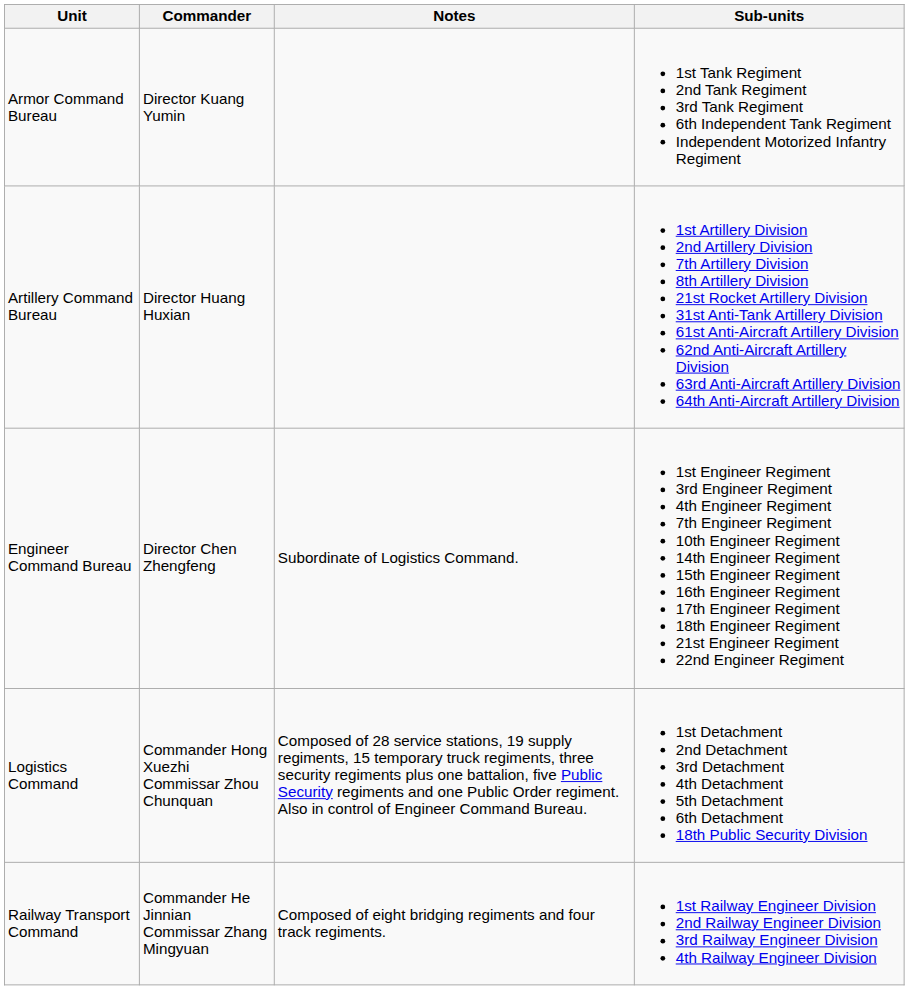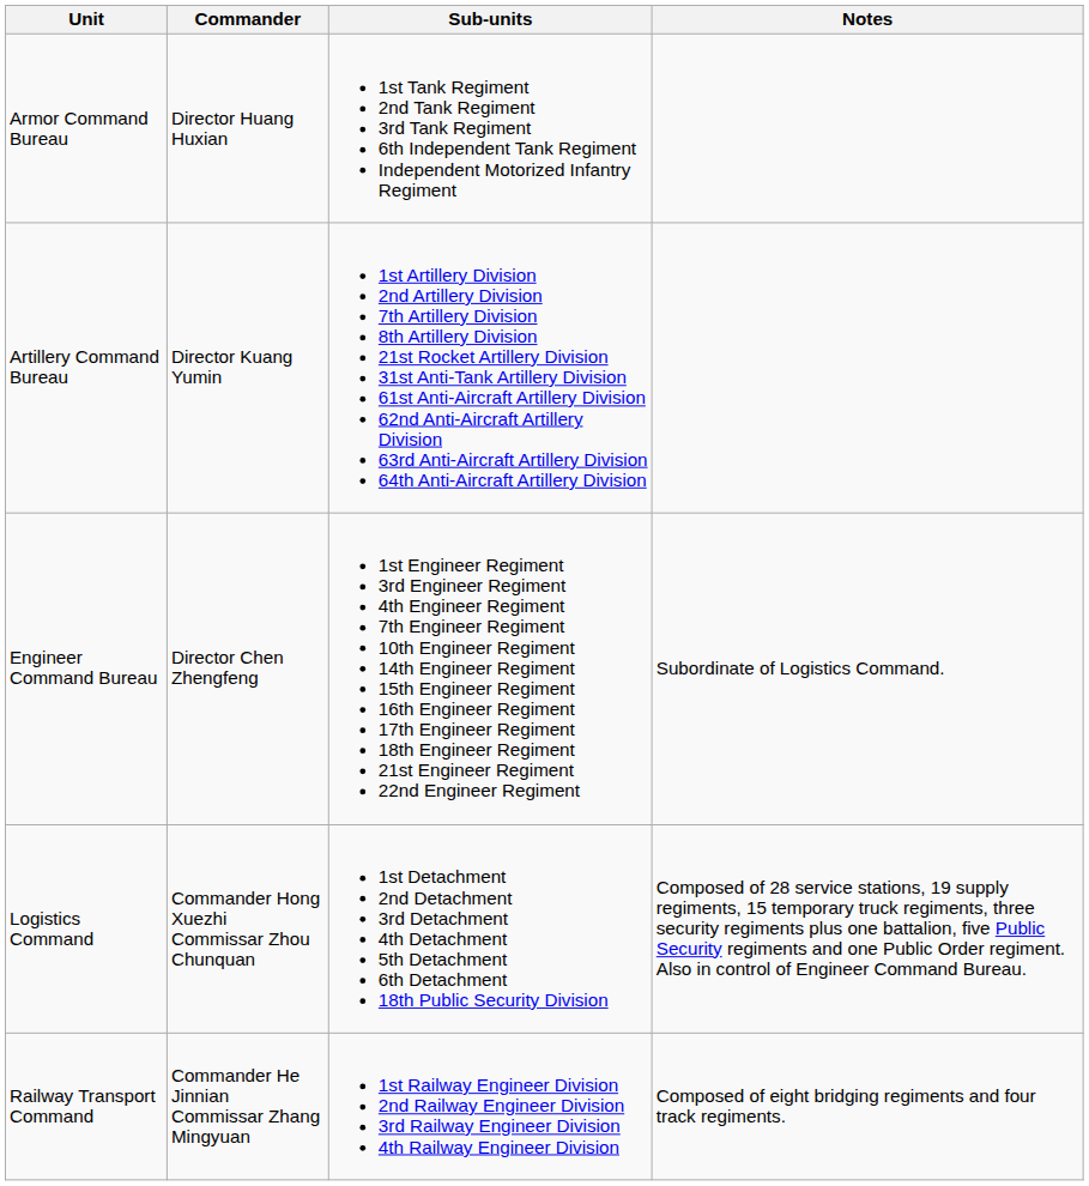 <table class="wikitable" style="width: 75%">
 <tr>
 <th width=15%; align= center>Unit</th>
 <th width=15%; align= center>Commander</th>
+<th width=30%; align= center>Sub-units</th>
 <th width=40%; align= center>Notes</th>
-<th width=30%; align= center>Sub-units</th>
 </tr>
 <tr>
 <td>Armor Command Bureau</td>
-<td>Director Kuang Yumin</td>
+<td>Director Huang Huxian</td>
+<td><br><ul><li>1st Tank Regiment</li><li>2nd Tank Regiment</li><li>3rd Tank Regiment</li><li>6th Independent Tank Regiment</li><li>Independent Motorized Infantry Regiment</li></ul></td>
 <td></td>
-<td><br><ul><li>1st Tank Regiment</li><li>2nd Tank Regiment</li><li>3rd Tank Regiment</li><li>6th Independent Tank Regiment</li><li>Independent Motorized Infantry Regiment</li></ul></td>
 </tr>
 <tr>
 <td>Artillery Command Bureau</td>
-<td>Director Huang Huxian</td>
+<td>Director Kuang Yumin</td>
+<td><br><ul><li><a href='#'>1st Artillery Division</a></li><li><a href='#'>2nd Artillery Division</a></li><li><a href='#'>7th Artillery Division</a></li><li><a href='#'>8th Artillery Division</a></li><li><a href='#'>21st Rocket Artillery Division</a></li><li><a href='#'>31st Anti-Tank Artillery Division</a></li><li><a href='#'>61st Anti-Aircraft Artillery Division</a></li><li><a href='#'>62nd Anti-Aircraft Artillery Division</a></li><li><a href='#'>63rd Anti-Aircraft Artillery Division</a></li><li><a href='#'>64th Anti-Aircraft Artillery Division</a></li></ul></td>
 <td></td>
-<td><br><ul><li><a href='#'>1st Artillery Division</a></li><li><a href='#'>2nd Artillery Division</a></li><li><a href='#'>7th Artillery Division</a></li><li><a href='#'>8th Artillery Division</a></li><li><a href='#'>21st Rocket Artillery Division</a></li><li><a href='#'>31st Anti-Tank Artillery Division</a></li><li><a href='#'>61st Anti-Aircraft Artillery Division</a></li><li><a href='#'>62nd Anti-Aircraft Artillery Division</a></li><li><a href='#'>63rd Anti-Aircraft Artillery Division</a></li><li><a href='#'>64th Anti-Aircraft Artillery Division</a></li></ul></td>
 </tr>
 <tr>
 <td>Engineer Command Bureau</td>
 <td>Director Chen Zhengfeng</td>
+<td><br><ul><li>1st Engineer Regiment</li><li>3rd Engineer Regiment</li><li>4th Engineer Regiment</li><li>7th Engineer Regiment</li><li>10th Engineer Regiment</li><li>14th Engineer Regiment</li><li>15th Engineer Regiment</li><li>16th Engineer Regiment</li><li>17th Engineer Regiment</li><li>18th Engineer Regiment</li><li>21st Engineer Regiment</li><li>22nd Engineer Regiment</li></ul></td>
 <td>Subordinate of Logistics Command.</td>
-<td><br><ul><li>1st Engineer Regiment</li><li>3rd Engineer Regiment</li><li>4th Engineer Regiment</li><li>7th Engineer Regiment</li><li>10th Engineer Regiment</li><li>14th Engineer Regiment</li><li>15th Engineer Regiment</li><li>16th Engineer Regiment</li><li>17th Engineer Regiment</li><li>18th Engineer Regiment</li><li>21st Engineer Regiment</li><li>22nd Engineer Regiment</li></ul></td>
 </tr>
 <tr>
 <td>Logistics Command</td>
 <td>Commander Hong Xuezhi<br>Commissar Zhou Chunquan</td>
+<td><br><ul><li>1st Detachment</li><li>2nd Detachment</li><li>3rd Detachment</li><li>4th Detachment</li><li>5th Detachment</li><li>6th Detachment</li><li><a href='#'>18th Public Security Division</a></li></ul></td>
 <td>Composed of 28 service stations, 19 supply regiments, 15 temporary truck regiments, three security regiments plus one battalion, five <a href='#'>Public Security</a> regiments and one Public Order regiment. Also in control of Engineer Command Bureau.</td>
-<td><br><ul><li>1st Detachment</li><li>2nd Detachment</li><li>3rd Detachment</li><li>4th Detachment</li><li>5th Detachment</li><li>6th Detachment</li><li><a href='#'>18th Public Security Division</a></li></ul></td>
 </tr>
 <tr>
 <td>Railway Transport Command</td>
 <td>Commander He Jinnian<br>Commissar Zhang Mingyuan</td>
+<td><br><ul><li><a href='#'>1st Railway Engineer Division</a></li><li><a href='#'>2nd Railway Engineer Division</a></li><li><a href='#'>3rd Railway Engineer Division</a></li><li><a href='#'>4th Railway Engineer Division</a></li></ul></td>
 <td>Composed of eight bridging regiments and four track regiments.</td>
-<td><br><ul><li><a href='#'>1st Railway Engineer Division</a></li><li><a href='#'>2nd Railway Engineer Division</a></li><li><a href='#'>3rd Railway Engineer Division</a></li><li><a href='#'>4th Railway Engineer Division</a></li></ul></td>
 </tr>
 </table>
